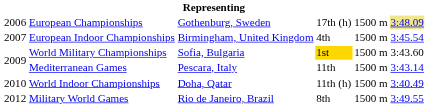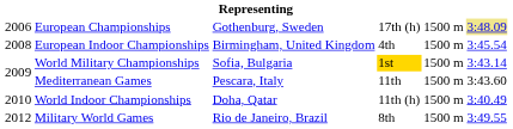 <table>
 <tr>
 <th colspan="6">Representing </th>
 </tr>
 <tr>
 <td>2006</td>
 <td><a href='#'>European Championships</a></td>
 <td><a href='#'>Gothenburg, Sweden</a></td>
 <td>17th (h)</td>
 <td>1500 m</td>
 <td style="background: khaki;"><a href='#'>3:48.09</a></td>
 </tr>
 <tr>
-<td>2007</td>
+<td>2008</td>
 <td><a href='#'>European Indoor Championships</a></td>
 <td><a href='#'>Birmingham, United Kingdom</a></td>
 <td>4th</td>
 <td>1500 m</td>
 <td><a href='#'>3:45.54</a></td>
 </tr>
 <tr>
 <td rowspan=2>2009</td>
 <td><a href='#'>World Military Championships</a></td>
 <td><a href='#'>Sofia, Bulgaria</a></td>
 <td bgcolor=gold>1st</td>
 <td>1500 m</td>
-<td>3:43.60</td>
+<td><a href='#'>3:43.14</a></td>
 </tr>
 <tr>
 <td><a href='#'>Mediterranean Games</a></td>
 <td><a href='#'>Pescara, Italy</a></td>
 <td>11th</td>
 <td>1500 m</td>
-<td><a href='#'>3:43.14</a></td>
+<td>3:43.60</td>
 </tr>
 <tr>
 <td>2010</td>
 <td><a href='#'>World Indoor Championships</a></td>
 <td><a href='#'>Doha, Qatar</a></td>
 <td>11th (h)</td>
 <td>1500 m</td>
 <td><a href='#'>3:40.49</a></td>
 </tr>
 <tr>
 <td>2012</td>
 <td><a href='#'>Military World Games</a></td>
 <td><a href='#'>Rio de Janeiro, Brazil</a></td>
 <td>8th</td>
 <td>1500 m</td>
 <td><a href='#'>3:49.55</a></td>
 </tr>
 </table>
